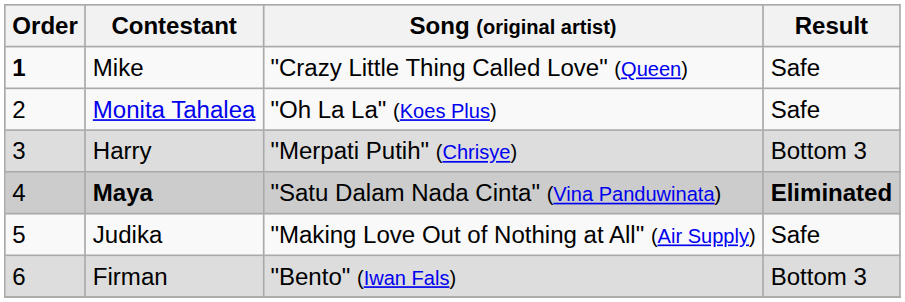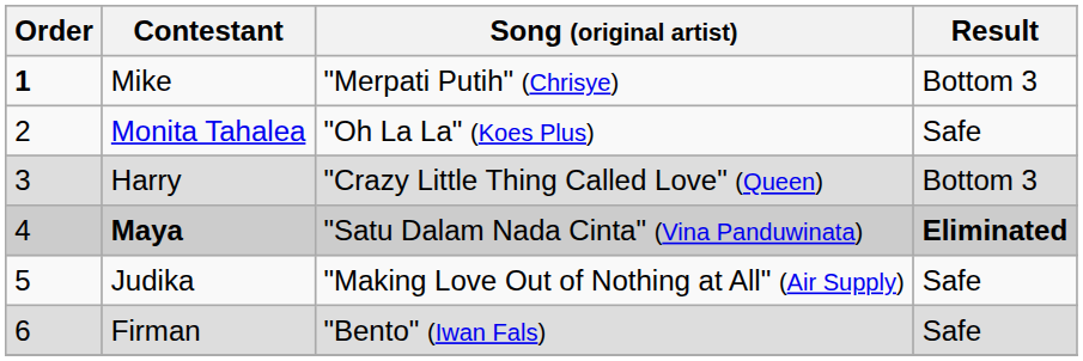 <table border="8" cellpadding="4" cellspacing="0" style="margin:  1em 1em 1em 0; background: #f9f9f9; border: 1px #aaa  solid; border-collapse: collapse; font-size: 90%;">
 <tr style="background:#f2f2f2;">
 <th>Order</th>
 <th>Contestant</th>
 <th>Song <small>(original artist)</small></th>
 <th>Result</th>
 </tr>
 <tr>
 <td><strong>1</strong></td>
 <td>Mike</td>
-<td>"Crazy Little Thing Called Love" <small>(<a href='#'>Queen</a>)</small></td>
-<td>Safe</td>
+<td>"Merpati Putih" <small>(<a href='#'>Chrisye</a>)</small></td>
+<td>Bottom 3</td>
 </tr>
 <tr>
 <td>2</td>
 <td><a href='#'>Monita Tahalea</a></td>
 <td>"Oh La La" <small>(<a href='#'>Koes Plus</a>)</small></td>
 <td>Safe</td>
 </tr>
 <tr style="background:#ddd;">
 <td>3</td>
 <td>Harry</td>
-<td>"Merpati Putih" <small>(<a href='#'>Chrisye</a>)</small></td>
+<td>"Crazy Little Thing Called Love" <small>(<a href='#'>Queen</a>)</small></td>
 <td>Bottom 3</td>
 </tr>
 <tr style="background:#ccc;">
 <td>4</td>
 <td><strong>Maya</strong></td>
 <td>"Satu Dalam Nada Cinta" <small>(<a href='#'>Vina Panduwinata</a>)</small></td>
 <td><strong>Eliminated</strong></td>
 </tr>
 <tr>
 <td>5</td>
 <td>Judika</td>
 <td>"Making Love Out of Nothing at All" <small>(<a href='#'>Air Supply</a>)</small></td>
 <td>Safe</td>
 </tr>
 <tr style="background:#ddd;">
 <td>6</td>
 <td>Firman</td>
 <td>"Bento" <small>(<a href='#'>Iwan Fals</a>)</small></td>
-<td>Bottom 3</td>
+<td>Safe</td>
 </tr>
 <tr>
 </tr>
 </table>
